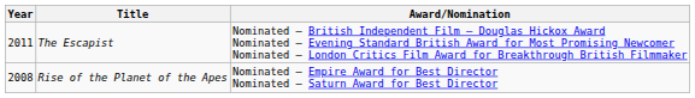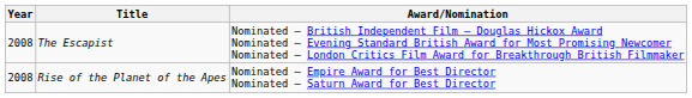 <table class="wikitable">
 <tr>
 <th>Year</th>
 <th>Title</th>
 <th>Award/Nomination</th>
 </tr>
 <tr>
-<td>2011</td>
+<td>2008</td>
 <td><em>The Escapist</em></td>
 <td>Nominated – <a href='#'>British Independent Film – Douglas Hickox Award</a><br>Nominated – <a href='#'>Evening Standard British Award for Most Promising Newcomer</a><br>Nominated – <a href='#'>London Critics Film Award for Breakthrough British Filmmaker</a></td>
 </tr>
 <tr>
 <td>2008</td>
 <td><em>Rise of the Planet of the Apes</em></td>
 <td>Nominated – <a href='#'>Empire Award for Best Director</a><br>Nominated – <a href='#'>Saturn Award for Best Director</a></td>
 </tr>
 </table>
